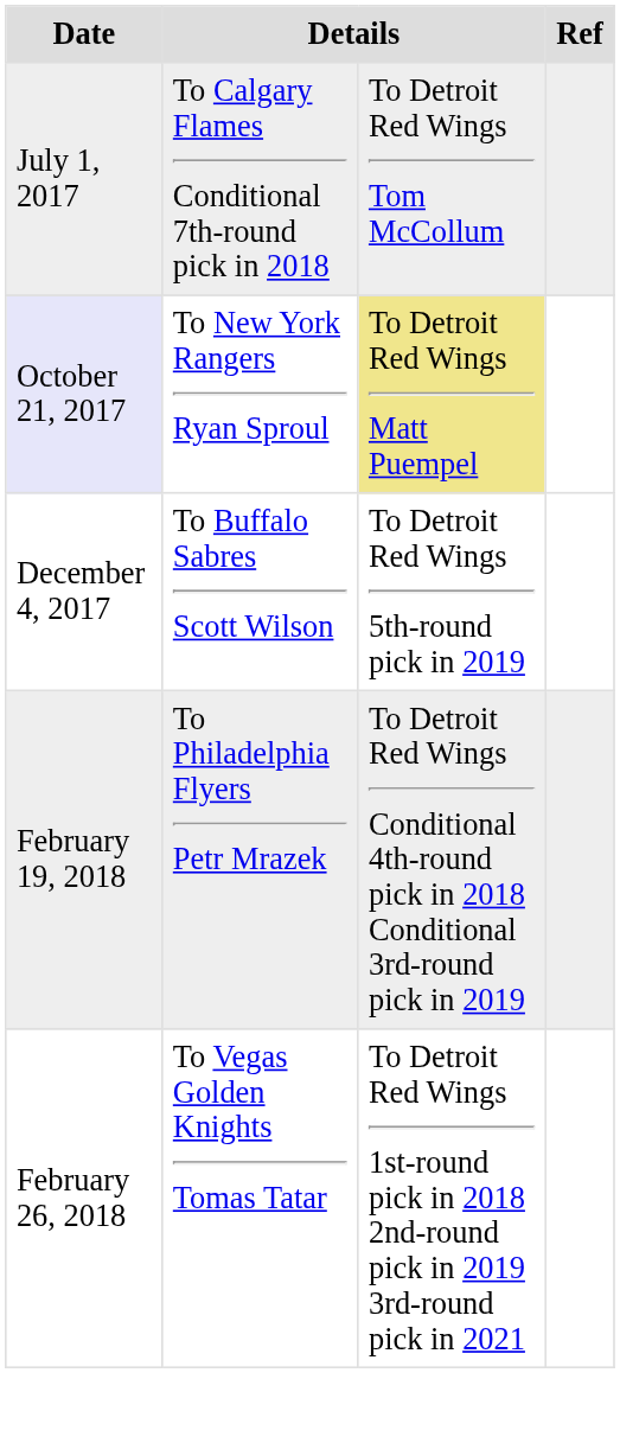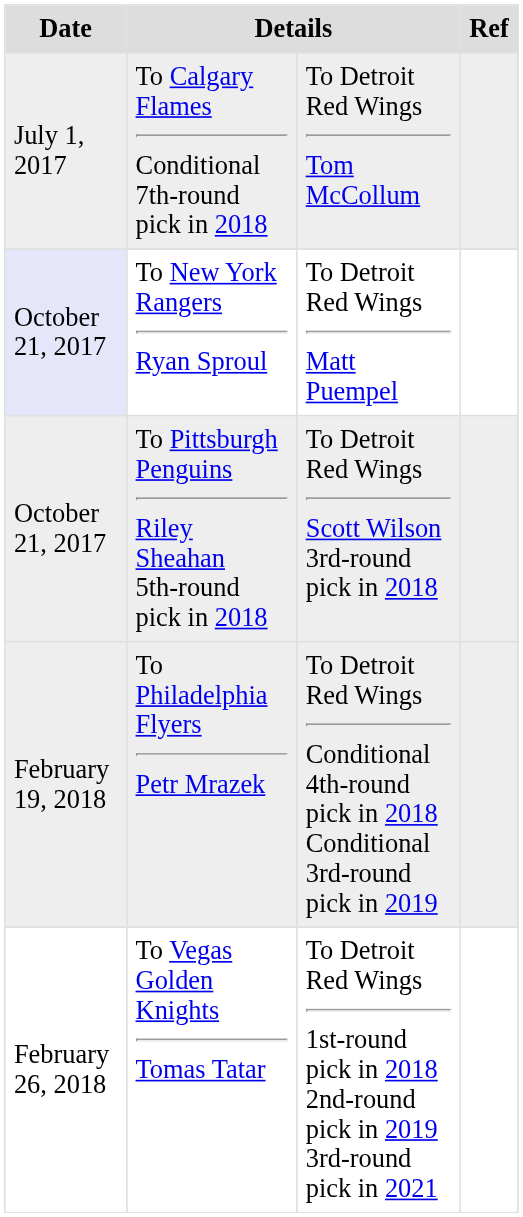 <table border=1 style="border-collapse:collapse" bordercolor="#DFDFDF" cellpadding="5" width=50%>
 <tr style="background:#ddd; text-align:center;">
 <th>Date</th>
 <th colspan="2">Details</th>
 <th>Ref</th>
 </tr>
 <tr style="background:#eee;">
 <td>July 1, 2017</td>
 <td valign="top">To <a href='#'>Calgary Flames</a><hr>Conditional 7th-round pick in <a href='#'>2018</a></td>
 <td valign="top">To Detroit Red Wings<hr><a href='#'>Tom McCollum</a></td>
 <td></td>
 </tr>
 <tr>
 <td style="background: lavender;">October 21, 2017</td>
 <td valign="top">To <a href='#'>New York Rangers</a><hr><a href='#'>Ryan Sproul</a></td>
-<td valign="top" style="background: khaki;">To Detroit Red Wings<hr><a href='#'>Matt Puempel</a></td>
+<td valign="top">To Detroit Red Wings<hr><a href='#'>Matt Puempel</a></td>
 <td></td>
 </tr>
-<tr>
-<td>December 4, 2017</td>
-<td valign="top">To <a href='#'>Buffalo Sabres</a> <hr><a href='#'>Scott Wilson</a></td>
-<td valign="top">To Detroit Red Wings<hr>5th-round pick in <a href='#'>2019</a></td>
+<tr style="background:#eee;">
+<td>October 21, 2017</td>
+<td valign="top">To <a href='#'>Pittsburgh Penguins</a><hr><a href='#'>Riley Sheahan</a><br>5th-round pick in <a href='#'>2018</a></td>
+<td valign="top">To Detroit Red Wings<hr><a href='#'>Scott Wilson</a><br>3rd-round pick in <a href='#'>2018</a></td>
 <td></td>
 </tr>
 <tr style="background:#eee;">
 <td>February 19, 2018</td>
 <td valign="top">To <a href='#'>Philadelphia Flyers</a><hr><a href='#'>Petr Mrazek</a></td>
 <td valign="top">To Detroit Red Wings<hr>Conditional 4th-round pick in <a href='#'>2018</a><br>Conditional 3rd-round pick in <a href='#'>2019</a></td>
 <td></td>
 </tr>
 <tr>
 <td>February 26, 2018</td>
 <td valign="top">To <a href='#'>Vegas Golden Knights</a><hr><a href='#'>Tomas Tatar</a></td>
 <td valign="top">To Detroit Red Wings<hr>1st-round pick in <a href='#'>2018</a><br>2nd-round pick in <a href='#'>2019</a><br>3rd-round pick in <a href='#'>2021</a></td>
 <td></td>
 </tr>
 </table>
